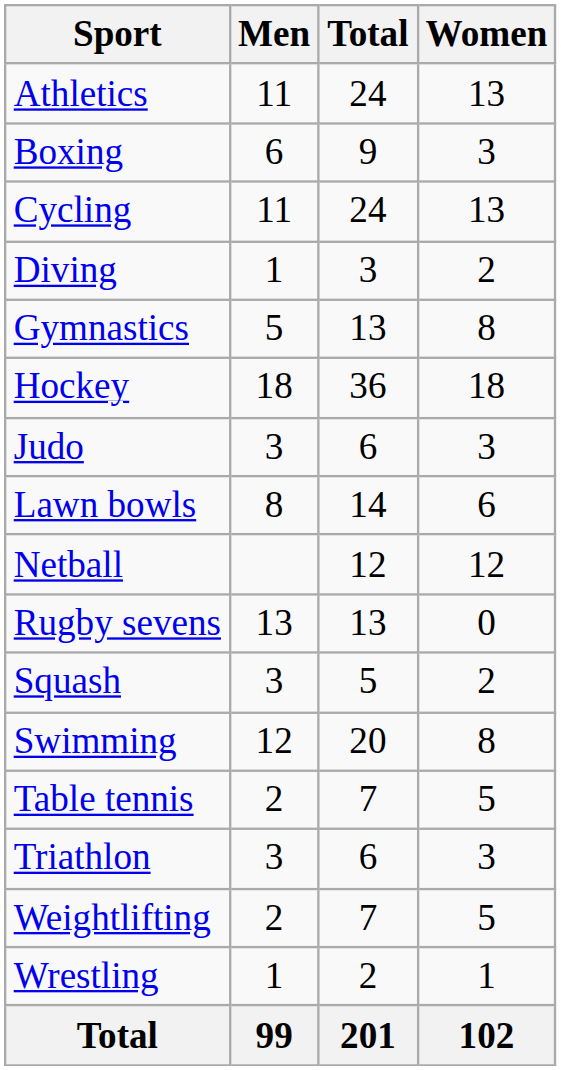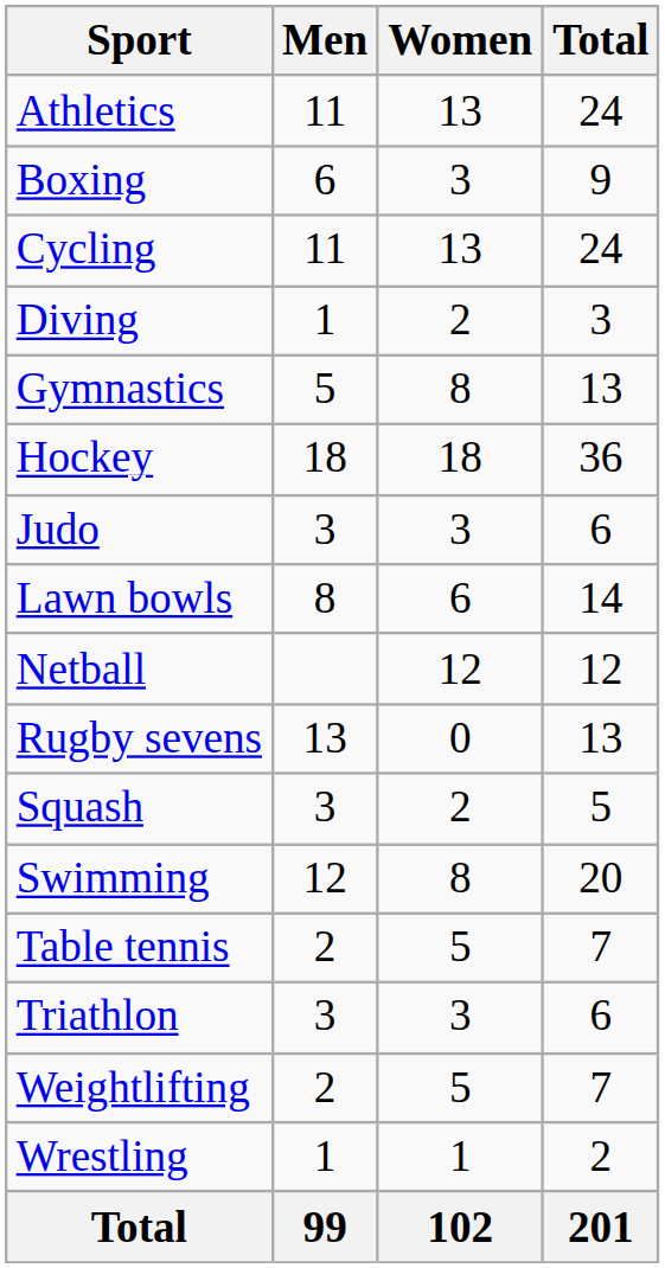 <table class="wikitable sortable" style="text-align:center;">
 <tr>
 <th>Sport</th>
 <th>Men</th>
+<th>Women</th>
 <th>Total</th>
-<th>Women</th>
 </tr>
 <tr>
 <td align=left><a href='#'>Athletics</a></td>
 <td>11</td>
+<td>13</td>
 <td>24</td>
-<td>13</td>
 </tr>
 <tr>
 <td align=left><a href='#'>Boxing</a></td>
 <td>6</td>
+<td>3</td>
 <td>9</td>
-<td>3</td>
 </tr>
 <tr>
 <td align=left><a href='#'>Cycling</a></td>
 <td>11</td>
+<td>13</td>
 <td>24</td>
-<td>13</td>
 </tr>
 <tr>
 <td align=left><a href='#'>Diving</a></td>
 <td>1</td>
+<td>2</td>
 <td>3</td>
-<td>2</td>
 </tr>
 <tr>
 <td align=left><a href='#'>Gymnastics</a></td>
 <td>5</td>
+<td>8</td>
 <td>13</td>
-<td>8</td>
 </tr>
 <tr>
 <td align=left><a href='#'>Hockey</a></td>
 <td>18</td>
+<td>18</td>
 <td>36</td>
-<td>18</td>
 </tr>
 <tr>
 <td align=left><a href='#'>Judo</a></td>
 <td>3</td>
+<td>3</td>
 <td>6</td>
-<td>3</td>
 </tr>
 <tr>
 <td align=left><a href='#'>Lawn bowls</a></td>
 <td>8</td>
+<td>6</td>
 <td>14</td>
-<td>6</td>
 </tr>
 <tr>
 <td align=left><a href='#'>Netball</a></td>
 <td></td>
 <td>12</td>
 <td>12</td>
 </tr>
 <tr>
 <td align=left><a href='#'>Rugby sevens</a></td>
 <td>13</td>
+<td>0</td>
 <td>13</td>
-<td>0</td>
 </tr>
 <tr>
 <td align=left><a href='#'>Squash</a></td>
 <td>3</td>
+<td>2</td>
 <td>5</td>
-<td>2</td>
 </tr>
 <tr>
 <td align=left><a href='#'>Swimming</a></td>
 <td>12</td>
+<td>8</td>
 <td>20</td>
-<td>8</td>
 </tr>
 <tr>
 <td align=left><a href='#'>Table tennis</a></td>
 <td>2</td>
+<td>5</td>
 <td>7</td>
-<td>5</td>
 </tr>
 <tr>
 <td align=left><a href='#'>Triathlon</a></td>
 <td>3</td>
+<td>3</td>
 <td>6</td>
-<td>3</td>
 </tr>
 <tr>
 <td align=left><a href='#'>Weightlifting</a></td>
 <td>2</td>
+<td>5</td>
 <td>7</td>
-<td>5</td>
 </tr>
 <tr>
 <td align=left><a href='#'>Wrestling</a></td>
 <td>1</td>
+<td>1</td>
 <td>2</td>
-<td>1</td>
 </tr>
 <tr>
 <th>Total</th>
 <th>99</th>
+<th>102</th>
 <th>201</th>
-<th>102</th>
 </tr>
 </table>
